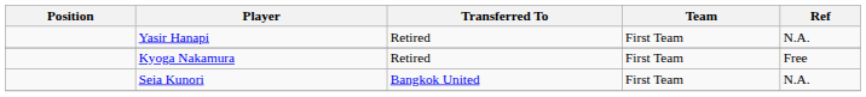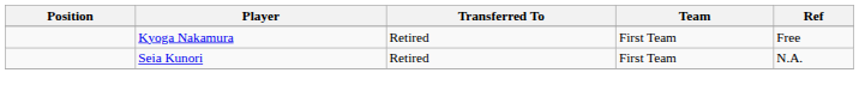 <table class="wikitable sortable" style="width:80%; text-align:center; font-size:100%; text-align:left;">
 <tr>
 <th><strong>Position</strong></th>
 <th><strong>Player</strong></th>
 <th><strong>Transferred To</strong></th>
 <th><strong>Team</strong></th>
 <th><strong>Ref</strong></th>
-</tr>
-<tr>
-<td></td>
-<td> <a href='#'>Yasir Hanapi</a></td>
-<td>Retired</td>
-<td>First Team</td>
-<td>N.A. </td>
 </tr>
 <tr>
 </tr>
 <tr>
 <td></td>
 <td> <a href='#'>Kyoga Nakamura</a></td>
 <td>Retired</td>
 <td>First Team</td>
 <td>Free</td>
 </tr>
 <tr>
 <td></td>
 <td> <a href='#'>Seia Kunori</a></td>
-<td> <a href='#'>Bangkok United</a></td>
+<td>Retired</td>
 <td>First Team</td>
 <td>N.A. </td>
 </tr>
 <tr>
 </tr>
 </table>
